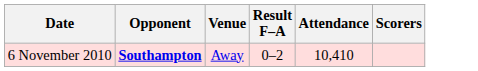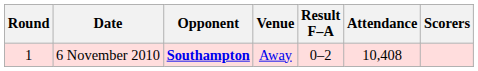 <table class="wikitable" style="text-align:center">
 <tr>
+<th>Round</th>
 <th>Date</th>
 <th>Opponent</th>
 <th>Venue</th>
 <th>Result<br>F–A</th>
 <th>Attendance</th>
 <th>Scorers</th>
 </tr>
 <tr style="background: #ffdddd;">
+<td>1</td>
 <td>6 November 2010</td>
 <td><strong><a href='#'>Southampton</a></strong></td>
 <td><a href='#'>Away</a></td>
 <td>0–2</td>
-<td>10,410</td>
+<td>10,408</td>
 <td></td>
 </tr>
 </table>
